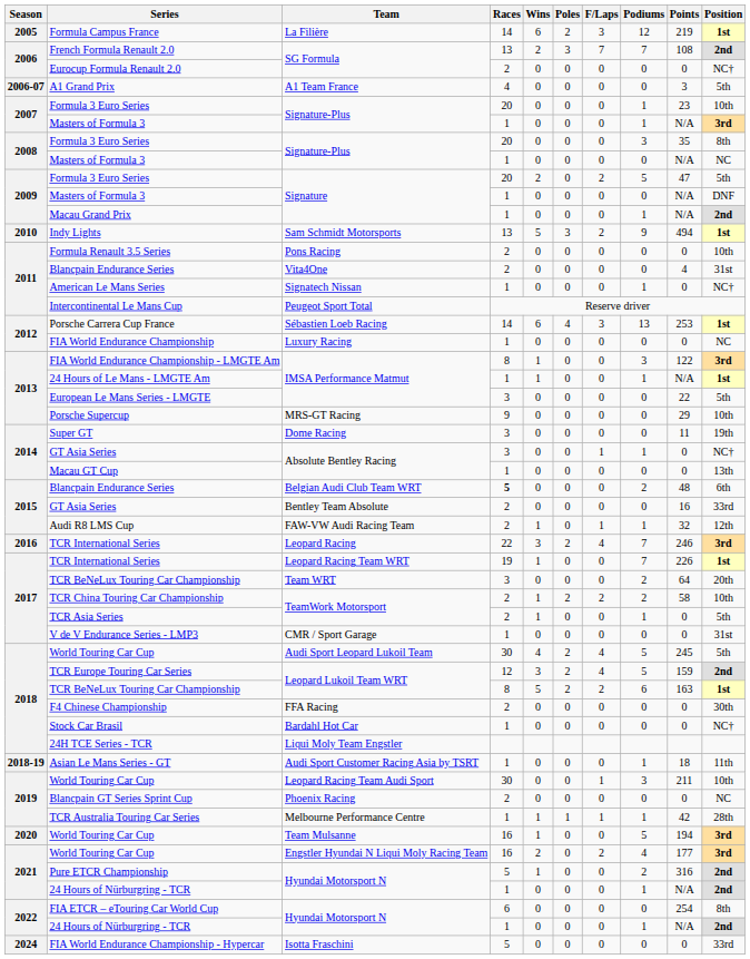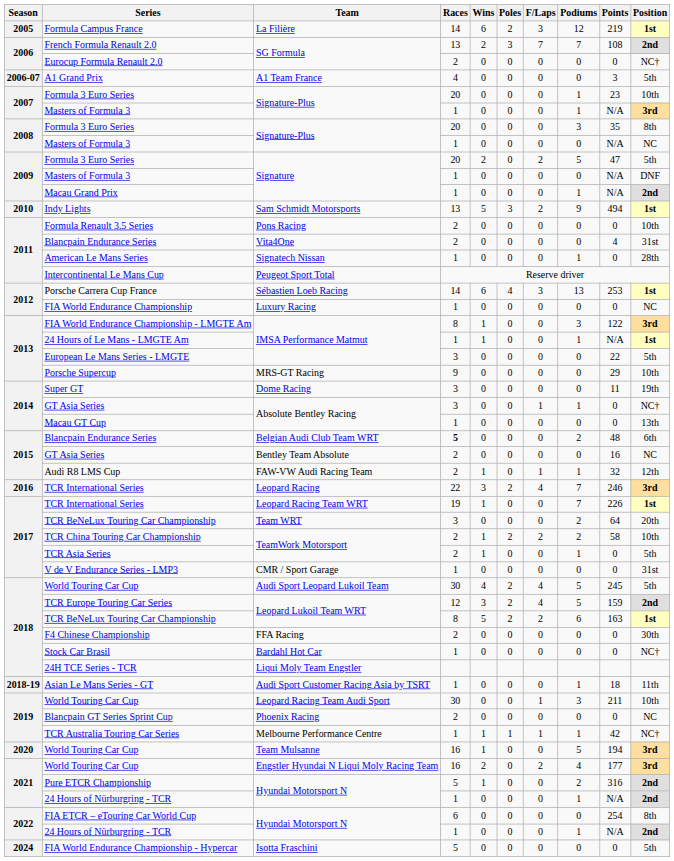 <table class="wikitable" style="font-size: 90%; text-align:center">
 <tr>
 <th>Season</th>
 <th>Series</th>
 <th>Team</th>
 <th>Races</th>
 <th>Wins</th>
 <th>Poles</th>
 <th>F/Laps</th>
 <th>Podiums</th>
 <th>Points</th>
 <th>Position</th>
 </tr>
 <tr>
 <th>2005</th>
 <td align=left><a href='#'>Formula Campus France</a></td>
 <td align=left><a href='#'>La Filière</a></td>
 <td>14</td>
 <td>6</td>
 <td>2</td>
 <td>3</td>
 <td>12</td>
 <td>219</td>
 <td style="background:#FFFFBF;"><strong>1st</strong></td>
 </tr>
 <tr>
 <th rowspan=2>2006</th>
 <td align=left><a href='#'>French Formula Renault 2.0</a></td>
 <td align=left rowspan="2"><a href='#'>SG Formula</a></td>
 <td>13</td>
 <td>2</td>
 <td>3</td>
 <td>7</td>
 <td>7</td>
 <td>108</td>
 <td style="background:#DFDFDF;"><strong>2nd</strong></td>
 </tr>
 <tr>
 <td align=left><a href='#'>Eurocup Formula Renault 2.0</a></td>
 <td>2</td>
 <td>0</td>
 <td>0</td>
 <td>0</td>
 <td>0</td>
 <td>0</td>
 <td>NC†</td>
 </tr>
 <tr>
 <th nowrap>2006-07</th>
 <td align=left><a href='#'>A1 Grand Prix</a></td>
 <td align=left><a href='#'>A1 Team France</a></td>
 <td>4</td>
 <td>0</td>
 <td>0</td>
 <td>0</td>
 <td>0</td>
 <td>3</td>
 <td>5th</td>
 </tr>
 <tr>
 <th rowspan=2>2007</th>
 <td align=left><a href='#'>Formula 3 Euro Series</a></td>
 <td align=left rowspan=2><a href='#'>Signature-Plus</a></td>
 <td>20</td>
 <td>0</td>
 <td>0</td>
 <td>0</td>
 <td>1</td>
 <td>23</td>
 <td>10th</td>
 </tr>
 <tr>
 <td align=left><a href='#'>Masters of Formula 3</a></td>
 <td>1</td>
 <td>0</td>
 <td>0</td>
 <td>0</td>
 <td>1</td>
 <td>N/A</td>
 <td style="background:#FFDF9F;"><strong>3rd</strong></td>
 </tr>
 <tr>
 <th rowspan=2>2008</th>
 <td align=left><a href='#'>Formula 3 Euro Series</a></td>
 <td align=left rowspan=2><a href='#'>Signature-Plus</a></td>
 <td>20</td>
 <td>0</td>
 <td>0</td>
 <td>0</td>
 <td>3</td>
 <td>35</td>
 <td>8th</td>
 </tr>
 <tr>
 <td align=left><a href='#'>Masters of Formula 3</a></td>
 <td>1</td>
 <td>0</td>
 <td>0</td>
 <td>0</td>
 <td>0</td>
 <td>N/A</td>
 <td>NC</td>
 </tr>
 <tr>
 <th rowspan=3>2009</th>
 <td align=left><a href='#'>Formula 3 Euro Series</a></td>
 <td align=left rowspan=3><a href='#'>Signature</a></td>
 <td>20</td>
 <td>2</td>
 <td>0</td>
 <td>2</td>
 <td>5</td>
 <td>47</td>
 <td>5th</td>
 </tr>
 <tr>
 <td align=left><a href='#'>Masters of Formula 3</a></td>
 <td>1</td>
 <td>0</td>
 <td>0</td>
 <td>0</td>
 <td>0</td>
 <td>N/A</td>
 <td>DNF</td>
 </tr>
 <tr>
 <td align=left><a href='#'>Macau Grand Prix</a></td>
 <td>1</td>
 <td>0</td>
 <td>0</td>
 <td>0</td>
 <td>1</td>
 <td>N/A</td>
 <td style="background:#DFDFDF;"><strong>2nd</strong></td>
 </tr>
 <tr>
 <th>2010</th>
 <td align=left><a href='#'>Indy Lights</a></td>
 <td align=left><a href='#'>Sam Schmidt Motorsports</a></td>
 <td>13</td>
 <td>5</td>
 <td>3</td>
 <td>2</td>
 <td>9</td>
 <td>494</td>
 <td style="background:#FFFFBF;"><strong>1st</strong></td>
 </tr>
 <tr>
 <th rowspan=4>2011</th>
 <td align=left><a href='#'>Formula Renault 3.5 Series</a></td>
 <td align=left><a href='#'>Pons Racing</a></td>
 <td>2</td>
 <td>0</td>
 <td>0</td>
 <td>0</td>
 <td>0</td>
 <td>0</td>
 <td>10th</td>
 </tr>
 <tr>
 <td align=left><a href='#'>Blancpain Endurance Series</a></td>
 <td align=left><a href='#'>Vita4One</a></td>
 <td>2</td>
 <td>0</td>
 <td>0</td>
 <td>0</td>
 <td>0</td>
 <td>4</td>
 <td>31st</td>
 </tr>
 <tr>
 <td align=left><a href='#'>American Le Mans Series</a></td>
 <td align=left><a href='#'>Signatech Nissan</a></td>
 <td>1</td>
 <td>0</td>
 <td>0</td>
 <td>0</td>
 <td>1</td>
 <td>0</td>
-<td>NC†</td>
+<td>28th</td>
 </tr>
 <tr>
 <td align=left><a href='#'>Intercontinental Le Mans Cup</a></td>
 <td align=left><a href='#'>Peugeot Sport Total</a></td>
 <td colspan="7">Reserve driver</td>
 </tr>
 <tr>
 <th rowspan=2>2012</th>
 <td align=left>Porsche Carrera Cup France</td>
 <td align=left><a href='#'>Sébastien Loeb Racing</a></td>
 <td>14</td>
 <td>6</td>
 <td>4</td>
 <td>3</td>
 <td>13</td>
 <td>253</td>
 <td style="background:#FFFFBF;"><strong>1st</strong></td>
 </tr>
 <tr>
 <td align=left><a href='#'>FIA World Endurance Championship</a></td>
 <td align=left><a href='#'>Luxury Racing</a></td>
 <td>1</td>
 <td>0</td>
 <td>0</td>
 <td>0</td>
 <td>0</td>
 <td>0</td>
 <td>NC</td>
 </tr>
 <tr>
 <th rowspan=4>2013</th>
 <td align=left nowrap><a href='#'>FIA World Endurance Championship - LMGTE Am</a></td>
 <td align=left rowspan=3 nowrap><a href='#'>IMSA Performance Matmut</a></td>
 <td>8</td>
 <td>1</td>
 <td>0</td>
 <td>0</td>
 <td>3</td>
 <td>122</td>
 <td style="background:#FFDF9F;"><strong>3rd</strong></td>
 </tr>
 <tr>
 <td align=left><a href='#'>24 Hours of Le Mans - LMGTE Am</a></td>
 <td>1</td>
 <td>1</td>
 <td>0</td>
 <td>0</td>
 <td>1</td>
 <td>N/A</td>
 <td style="background:#FFFFBF;"><strong>1st</strong></td>
 </tr>
 <tr>
 <td align=left><a href='#'>European Le Mans Series - LMGTE</a></td>
 <td>3</td>
 <td>0</td>
 <td>0</td>
 <td>0</td>
 <td>0</td>
 <td>22</td>
 <td>5th</td>
 </tr>
 <tr>
 <td align="left"><a href='#'>Porsche Supercup</a></td>
 <td align="left">MRS-GT Racing</td>
 <td>9</td>
 <td>0</td>
 <td>0</td>
 <td>0</td>
 <td>0</td>
 <td>29</td>
 <td>10th</td>
 </tr>
 <tr>
 <th rowspan=3>2014</th>
 <td align=left><a href='#'>Super GT</a></td>
 <td align=left><a href='#'>Dome Racing</a></td>
 <td>3</td>
 <td>0</td>
 <td>0</td>
 <td>0</td>
 <td>0</td>
 <td>11</td>
 <td>19th</td>
 </tr>
 <tr>
 <td align=left><a href='#'>GT Asia Series</a></td>
 <td align=left rowspan=2>Absolute Bentley Racing</td>
 <td>3</td>
 <td>0</td>
 <td>0</td>
 <td>1</td>
 <td>1</td>
 <td>0</td>
 <td>NC†</td>
 </tr>
 <tr>
 <td align=left><a href='#'>Macau GT Cup</a></td>
 <td>1</td>
 <td>0</td>
 <td>0</td>
 <td>0</td>
 <td>0</td>
 <td>0</td>
 <td>13th</td>
 </tr>
 <tr>
 <th rowspan=3>2015</th>
 <td align=left><a href='#'>Blancpain Endurance Series</a></td>
 <td align=left><a href='#'>Belgian Audi Club Team WRT</a></td>
 <td><strong>5</strong></td>
 <td>0</td>
 <td>0</td>
 <td>0</td>
 <td>2</td>
 <td>48</td>
 <td>6th</td>
 </tr>
 <tr>
 <td align=left><a href='#'>GT Asia Series</a></td>
 <td align=left>Bentley Team Absolute</td>
 <td>2</td>
 <td>0</td>
 <td>0</td>
 <td>0</td>
 <td>0</td>
 <td>16</td>
-<td>33rd</td>
+<td>NC</td>
 </tr>
 <tr>
 <td align=left>Audi R8 LMS Cup</td>
 <td align=left>FAW-VW Audi Racing Team</td>
 <td>2</td>
 <td>1</td>
 <td>0</td>
 <td>1</td>
 <td>1</td>
 <td>32</td>
 <td>12th</td>
 </tr>
 <tr>
 <th>2016</th>
 <td align=left><a href='#'>TCR International Series</a></td>
 <td align=left><a href='#'>Leopard Racing</a></td>
 <td>22</td>
 <td>3</td>
 <td>2</td>
 <td>4</td>
 <td>7</td>
 <td>246</td>
 <td style="background:#FFDF9F;"><strong>3rd</strong></td>
 </tr>
 <tr>
 <th rowspan="5">2017</th>
 <td align=left><a href='#'>TCR International Series</a></td>
 <td align=left><a href='#'>Leopard Racing Team WRT</a></td>
 <td>19</td>
 <td>1</td>
 <td>0</td>
 <td>0</td>
 <td>7</td>
 <td>226</td>
 <td style="background:#FFFFBF;"><strong>1st</strong></td>
 </tr>
 <tr>
 <td align=left><a href='#'>TCR BeNeLux Touring Car Championship</a></td>
 <td align=left><a href='#'>Team WRT</a></td>
 <td>3</td>
 <td>0</td>
 <td>0</td>
 <td>0</td>
 <td>2</td>
 <td>64</td>
 <td>20th</td>
 </tr>
 <tr>
 <td align=left><a href='#'>TCR China Touring Car Championship</a></td>
 <td align=left rowspan=2><a href='#'>TeamWork Motorsport</a></td>
 <td>2</td>
 <td>1</td>
 <td>2</td>
 <td>2</td>
 <td>2</td>
 <td>58</td>
 <td>10th</td>
 </tr>
 <tr>
 <td align=left><a href='#'>TCR Asia Series</a></td>
 <td>2</td>
 <td>1</td>
 <td>0</td>
 <td>0</td>
 <td>1</td>
 <td>0</td>
 <td>5th</td>
 </tr>
 <tr>
 <td align=left><a href='#'>V de V Endurance Series - LMP3</a></td>
 <td align=left>CMR / Sport Garage</td>
 <td>1</td>
 <td>0</td>
 <td>0</td>
 <td>0</td>
 <td>0</td>
 <td>0</td>
 <td>31st</td>
 </tr>
 <tr>
 <th rowspan="6">2018</th>
 <td align=left><a href='#'>World Touring Car Cup</a></td>
 <td align=left><a href='#'>Audi Sport Leopard Lukoil Team</a></td>
 <td>30</td>
 <td>4</td>
 <td>2</td>
 <td>4</td>
 <td>5</td>
 <td>245</td>
 <td>5th</td>
 </tr>
 <tr>
 <td align=left><a href='#'>TCR Europe Touring Car Series</a></td>
 <td align=left rowspan=2><a href='#'>Leopard Lukoil Team WRT</a></td>
 <td>12</td>
 <td>3</td>
 <td>2</td>
 <td>4</td>
 <td>5</td>
 <td>159</td>
 <td style="background:#DFDFDF;"><strong>2nd</strong></td>
 </tr>
 <tr>
 <td align=left><a href='#'>TCR BeNeLux Touring Car Championship</a></td>
 <td>8</td>
 <td>5</td>
 <td>2</td>
 <td>2</td>
 <td>6</td>
 <td>163</td>
 <td style="background:#FFFFBF;"><strong>1st</strong></td>
 </tr>
 <tr>
 <td align="left"><a href='#'>F4 Chinese Championship</a></td>
 <td align="left">FFA Racing</td>
 <td>2</td>
 <td>0</td>
 <td>0</td>
 <td>0</td>
 <td>0</td>
 <td>0</td>
 <td>30th</td>
 </tr>
 <tr>
 <td align=left><a href='#'>Stock Car Brasil</a></td>
 <td align=left><a href='#'>Bardahl Hot Car</a></td>
 <td>1</td>
 <td>0</td>
 <td>0</td>
 <td>0</td>
 <td>0</td>
 <td>0</td>
 <td>NC†</td>
 </tr>
 <tr>
 <td align=left><a href='#'>24H TCE Series - TCR</a></td>
 <td align=left><a href='#'>Liqui Moly Team Engstler</a></td>
 <td></td>
 <td></td>
 <td></td>
 <td></td>
 <td></td>
 <td></td>
 <td></td>
 </tr>
 <tr>
 <th>2018-19</th>
 <td align=left><a href='#'>Asian Le Mans Series - GT</a></td>
 <td align=left><a href='#'>Audi Sport Customer Racing Asia by TSRT</a></td>
 <td>1</td>
 <td>0</td>
 <td>0</td>
 <td>0</td>
 <td>1</td>
 <td>18</td>
 <td>11th</td>
 </tr>
 <tr>
 <th rowspan=3>2019</th>
 <td align=left><a href='#'>World Touring Car Cup</a></td>
 <td align=left><a href='#'>Leopard Racing Team Audi Sport</a></td>
 <td>30</td>
 <td>0</td>
 <td>0</td>
 <td>1</td>
 <td>3</td>
 <td>211</td>
 <td>10th</td>
 </tr>
 <tr>
 <td align=left><a href='#'>Blancpain GT Series Sprint Cup</a></td>
 <td align=left><a href='#'>Phoenix Racing</a></td>
 <td>2</td>
 <td>0</td>
 <td>0</td>
 <td>0</td>
 <td>0</td>
 <td>0</td>
 <td>NC</td>
 </tr>
 <tr>
 <td align=left><a href='#'>TCR Australia Touring Car Series</a></td>
 <td align=left>Melbourne Performance Centre</td>
 <td>1</td>
 <td>1</td>
 <td>1</td>
 <td>1</td>
 <td>1</td>
 <td>42</td>
-<td>28th</td>
+<td>NC†</td>
 </tr>
 <tr>
 <th>2020</th>
 <td align=left><a href='#'>World Touring Car Cup</a></td>
 <td align=left><a href='#'>Team Mulsanne</a></td>
 <td>16</td>
 <td>1</td>
 <td>0</td>
 <td>0</td>
 <td>5</td>
 <td>194</td>
 <td style="background:#FFDF9F;"><strong>3rd</strong></td>
 </tr>
 <tr>
 <th rowspan="3">2021</th>
 <td align=left><a href='#'>World Touring Car Cup</a></td>
 <td align=left nowrap><a href='#'>Engstler Hyundai N Liqui Moly Racing Team</a></td>
 <td>16</td>
 <td>2</td>
 <td>0</td>
 <td>2</td>
 <td>4</td>
 <td>177</td>
 <td style="background:#FFDF9F;"><strong>3rd</strong></td>
 </tr>
 <tr>
 <td align=left><a href='#'>Pure ETCR Championship</a></td>
 <td rowspan="2" align="left"><a href='#'>Hyundai Motorsport N</a></td>
 <td>5</td>
 <td>1</td>
 <td>0</td>
 <td>0</td>
 <td>2</td>
 <td>316</td>
 <td style="background:#DFDFDF;"><strong>2nd</strong></td>
 </tr>
 <tr>
 <td align=left><a href='#'>24 Hours of Nürburgring - TCR</a></td>
 <td>1</td>
 <td>0</td>
 <td>0</td>
 <td>0</td>
 <td>1</td>
 <td>N/A</td>
 <td style="background:#DFDFDF;"><strong>2nd</strong></td>
 </tr>
 <tr>
 <th rowspan="2">2022</th>
 <td align="left"><a href='#'>FIA ETCR – eTouring Car World Cup</a></td>
 <td rowspan="2" align="left"><a href='#'>Hyundai Motorsport N</a></td>
 <td>6</td>
 <td>0</td>
 <td>0</td>
 <td>0</td>
 <td>0</td>
 <td>254</td>
 <td>8th</td>
 </tr>
 <tr>
 <td align=left><a href='#'>24 Hours of Nürburgring - TCR</a></td>
 <td>1</td>
 <td>0</td>
 <td>0</td>
 <td>0</td>
 <td>1</td>
 <td>N/A</td>
 <td style="background:#DFDFDF;"><strong>2nd</strong></td>
 </tr>
 <tr>
 <th>2024</th>
 <td align=left><a href='#'>FIA World Endurance Championship - Hypercar</a></td>
 <td align=left><a href='#'>Isotta Fraschini</a></td>
 <td>5</td>
 <td>0</td>
 <td>0</td>
 <td>0</td>
 <td>0</td>
 <td>0</td>
-<td>33rd</td>
+<td>5th</td>
 </tr>
 </table>
